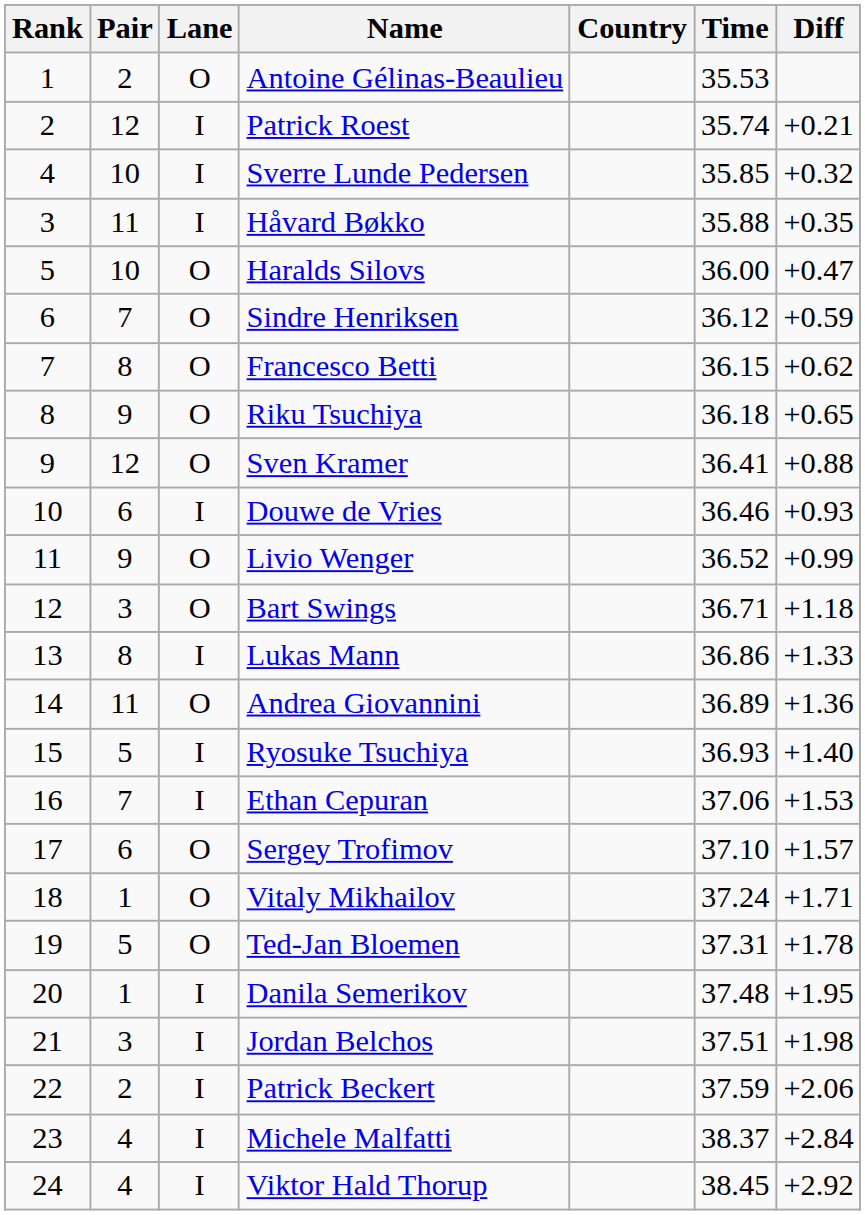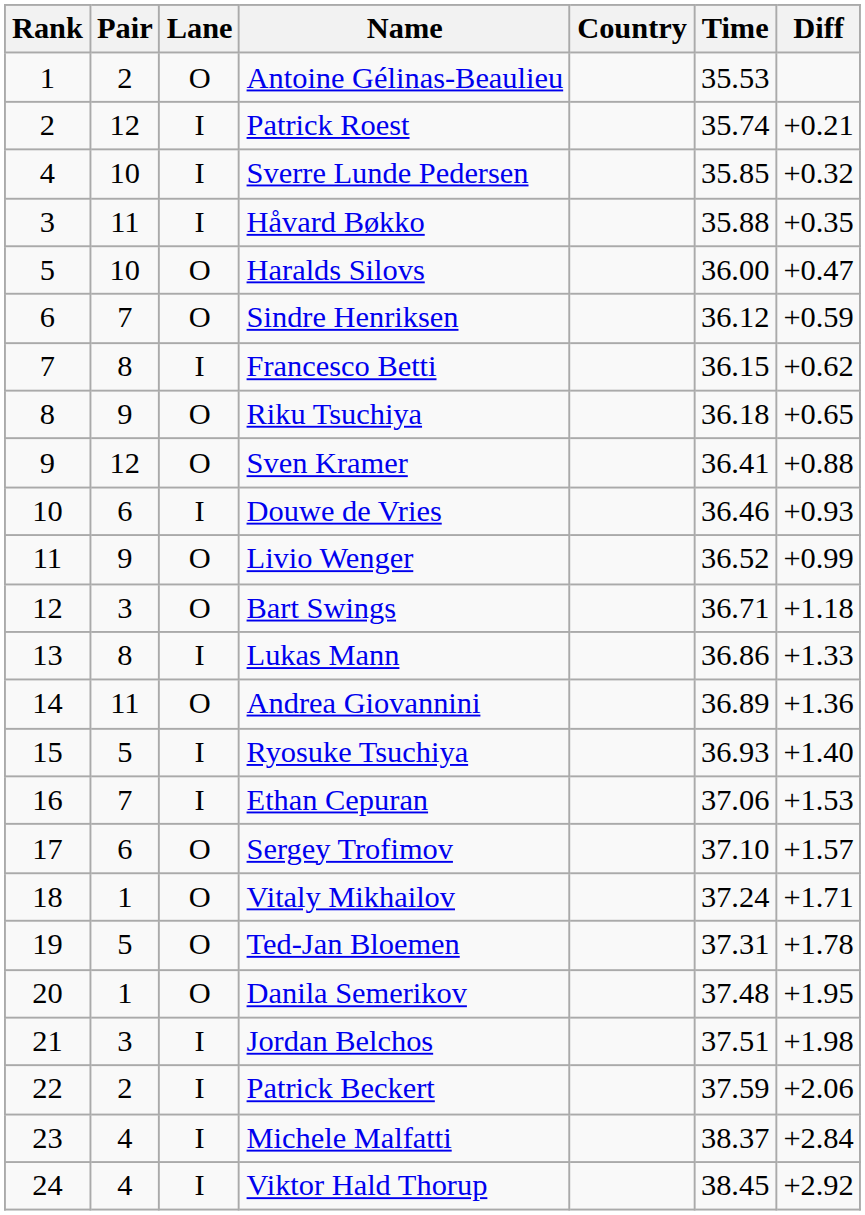 <table class="wikitable sortable" style="text-align:center">
 <tr>
 <th>Rank</th>
 <th>Pair</th>
 <th>Lane</th>
 <th>Name</th>
 <th>Country</th>
 <th>Time</th>
 <th>Diff</th>
 </tr>
 <tr>
 <td>1</td>
 <td>2</td>
 <td>O</td>
 <td align=left><a href='#'>Antoine Gélinas-Beaulieu</a></td>
 <td align=left></td>
 <td>35.53</td>
 <td></td>
 </tr>
 <tr>
 <td>2</td>
 <td>12</td>
 <td>I</td>
 <td align=left><a href='#'>Patrick Roest</a></td>
 <td align=left></td>
 <td>35.74</td>
 <td>+0.21</td>
 </tr>
 <tr>
 <td>4</td>
 <td>10</td>
 <td>I</td>
 <td align=left><a href='#'>Sverre Lunde Pedersen</a></td>
 <td align=left></td>
 <td>35.85</td>
 <td>+0.32</td>
 </tr>
 <tr>
 <td>3</td>
 <td>11</td>
 <td>I</td>
 <td align=left><a href='#'>Håvard Bøkko</a></td>
 <td align=left></td>
 <td>35.88</td>
 <td>+0.35</td>
 </tr>
 <tr>
 <td>5</td>
 <td>10</td>
 <td>O</td>
 <td align=left><a href='#'>Haralds Silovs</a></td>
 <td align=left></td>
 <td>36.00</td>
 <td>+0.47</td>
 </tr>
 <tr>
 <td>6</td>
 <td>7</td>
 <td>O</td>
 <td align=left><a href='#'>Sindre Henriksen</a></td>
 <td align=left></td>
 <td>36.12</td>
 <td>+0.59</td>
 </tr>
 <tr>
 <td>7</td>
 <td>8</td>
-<td>O</td>
+<td>I</td>
 <td align=left><a href='#'>Francesco Betti</a></td>
 <td align=left></td>
 <td>36.15</td>
 <td>+0.62</td>
 </tr>
 <tr>
 <td>8</td>
 <td>9</td>
 <td>O</td>
 <td align=left><a href='#'>Riku Tsuchiya</a></td>
 <td align=left></td>
 <td>36.18</td>
 <td>+0.65</td>
 </tr>
 <tr>
 <td>9</td>
 <td>12</td>
 <td>O</td>
 <td align=left><a href='#'>Sven Kramer</a></td>
 <td align=left></td>
 <td>36.41</td>
 <td>+0.88</td>
 </tr>
 <tr>
 <td>10</td>
 <td>6</td>
 <td>I</td>
 <td align=left><a href='#'>Douwe de Vries</a></td>
 <td align=left></td>
 <td>36.46</td>
 <td>+0.93</td>
 </tr>
 <tr>
 <td>11</td>
 <td>9</td>
 <td>O</td>
 <td align=left><a href='#'>Livio Wenger</a></td>
 <td align=left></td>
 <td>36.52</td>
 <td>+0.99</td>
 </tr>
 <tr>
 <td>12</td>
 <td>3</td>
 <td>O</td>
 <td align=left><a href='#'>Bart Swings</a></td>
 <td align=left></td>
 <td>36.71</td>
 <td>+1.18</td>
 </tr>
 <tr>
 <td>13</td>
 <td>8</td>
 <td>I</td>
 <td align=left><a href='#'>Lukas Mann</a></td>
 <td align=left></td>
 <td>36.86</td>
 <td>+1.33</td>
 </tr>
 <tr>
 <td>14</td>
 <td>11</td>
 <td>O</td>
 <td align=left><a href='#'>Andrea Giovannini</a></td>
 <td align=left></td>
 <td>36.89</td>
 <td>+1.36</td>
 </tr>
 <tr>
 <td>15</td>
 <td>5</td>
 <td>I</td>
 <td align=left><a href='#'>Ryosuke Tsuchiya</a></td>
 <td align=left></td>
 <td>36.93</td>
 <td>+1.40</td>
 </tr>
 <tr>
 <td>16</td>
 <td>7</td>
 <td>I</td>
 <td align=left><a href='#'>Ethan Cepuran</a></td>
 <td align=left></td>
 <td>37.06</td>
 <td>+1.53</td>
 </tr>
 <tr>
 <td>17</td>
 <td>6</td>
 <td>O</td>
 <td align=left><a href='#'>Sergey Trofimov</a></td>
 <td align=left></td>
 <td>37.10</td>
 <td>+1.57</td>
 </tr>
 <tr>
 <td>18</td>
 <td>1</td>
 <td>O</td>
 <td align=left><a href='#'>Vitaly Mikhailov</a></td>
 <td align=left></td>
 <td>37.24</td>
 <td>+1.71</td>
 </tr>
 <tr>
 <td>19</td>
 <td>5</td>
 <td>O</td>
 <td align=left><a href='#'>Ted-Jan Bloemen</a></td>
 <td align=left></td>
 <td>37.31</td>
 <td>+1.78</td>
 </tr>
 <tr>
 <td>20</td>
 <td>1</td>
-<td>I</td>
+<td>O</td>
 <td align=left><a href='#'>Danila Semerikov</a></td>
 <td align=left></td>
 <td>37.48</td>
 <td>+1.95</td>
 </tr>
 <tr>
 <td>21</td>
 <td>3</td>
 <td>I</td>
 <td align=left><a href='#'>Jordan Belchos</a></td>
 <td align=left></td>
 <td>37.51</td>
 <td>+1.98</td>
 </tr>
 <tr>
 <td>22</td>
 <td>2</td>
 <td>I</td>
 <td align=left><a href='#'>Patrick Beckert</a></td>
 <td align=left></td>
 <td>37.59</td>
 <td>+2.06</td>
 </tr>
 <tr>
 <td>23</td>
 <td>4</td>
 <td>I</td>
 <td align=left><a href='#'>Michele Malfatti</a></td>
 <td align=left></td>
 <td>38.37</td>
 <td>+2.84</td>
 </tr>
 <tr>
 <td>24</td>
 <td>4</td>
 <td>I</td>
 <td align=left><a href='#'>Viktor Hald Thorup</a></td>
 <td align=left></td>
 <td>38.45</td>
 <td>+2.92</td>
 </tr>
 </table>
